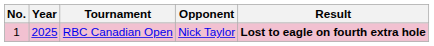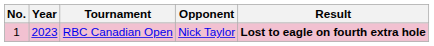 <table class="wikitable" style="font-size:95%;">
 <tr>
 <th>No.</th>
 <th>Year</th>
 <th>Tournament</th>
 <th>Opponent</th>
 <th>Result</th>
 </tr>
 <tr style="background:#F2C1D1;">
 <td align=center>1</td>
-<td><a href='#'>2025</a></td>
+<td><a href='#'>2023</a></td>
 <td><a href='#'>RBC Canadian Open</a></td>
 <td> <a href='#'>Nick Taylor</a></td>
 <td><strong>Lost to eagle on fourth extra hole</strong></td>
 </tr>
 </table>
